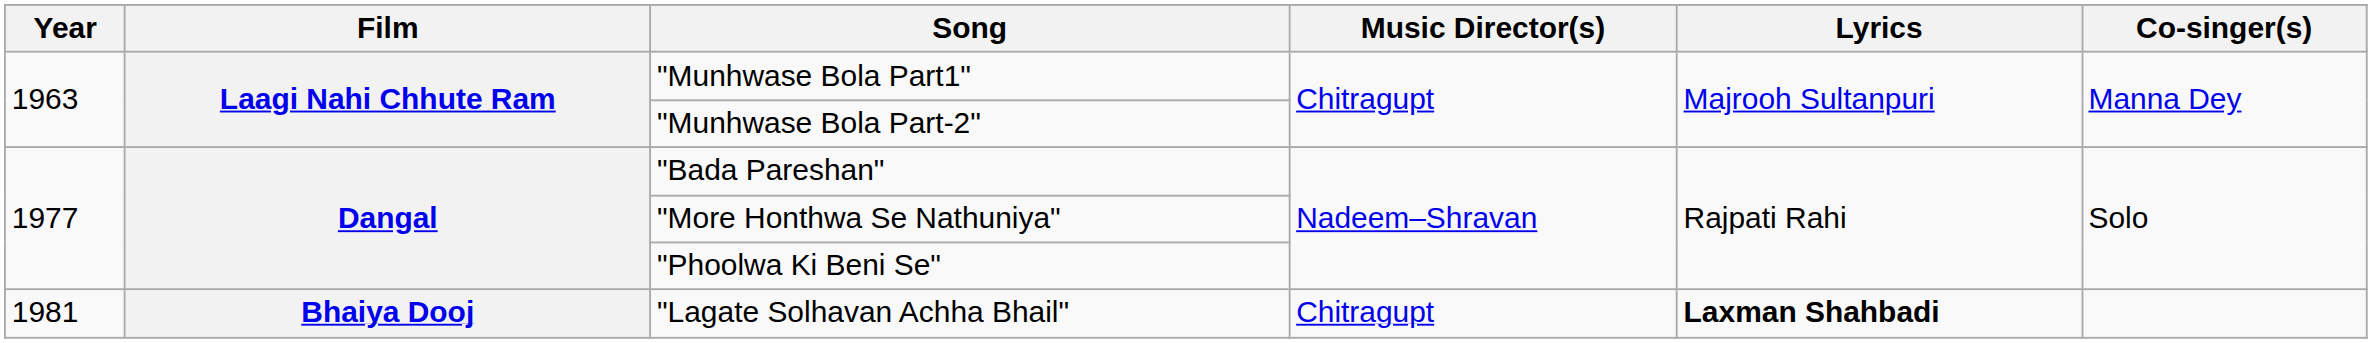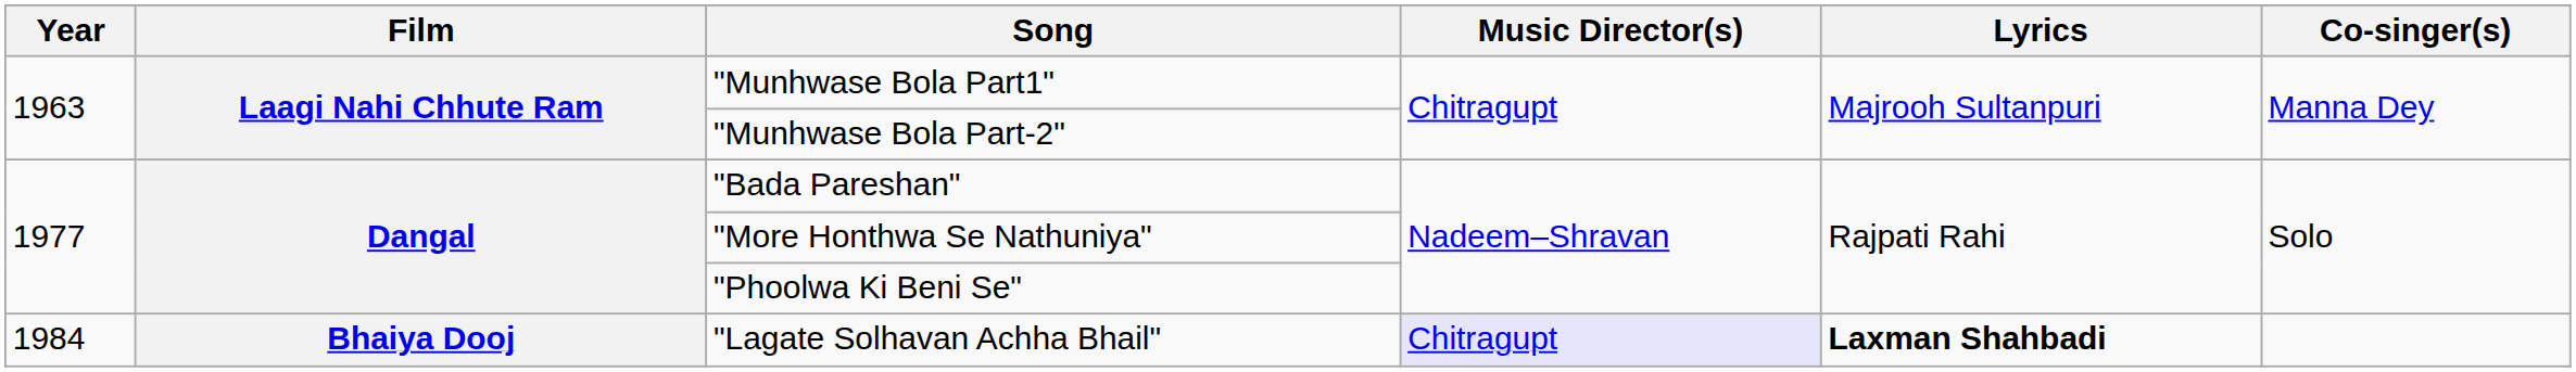 <table class="wikitable sortable" style="width:100%;">
 <tr>
 <th>Year</th>
 <th>Film</th>
 <th>Song</th>
 <th>Music Director(s)</th>
 <th>Lyrics</th>
 <th>Co-singer(s)</th>
 </tr>
 <tr>
 <td rowspan="2">1963</td>
 <th rowspan="2"><a href='#'>Laagi Nahi Chhute Ram</a></th>
 <td>"Munhwase Bola Part1"</td>
 <td rowspan="2"><a href='#'>Chitragupt</a></td>
 <td rowspan="2"><a href='#'>Majrooh Sultanpuri</a></td>
 <td rowspan="2"><a href='#'>Manna Dey</a></td>
 </tr>
 <tr>
 <td>"Munhwase Bola Part-2"</td>
 </tr>
 <tr>
 <td rowspan="3">1977</td>
 <th rowspan="3"><a href='#'>Dangal</a></th>
 <td>"Bada Pareshan"</td>
 <td rowspan="3"><a href='#'>Nadeem–Shravan</a></td>
 <td rowspan="3">Rajpati Rahi</td>
 <td rowspan="3">Solo</td>
 </tr>
 <tr>
 <td>"More Honthwa Se Nathuniya"</td>
 </tr>
 <tr>
 <td>"Phoolwa Ki Beni Se"</td>
 </tr>
 <tr>
-<td>1981</td>
+<td>1984</td>
 <th><a href='#'>Bhaiya Dooj</a></th>
 <td>"Lagate Solhavan Achha Bhail"</td>
-<td><a href='#'>Chitragupt</a></td>
+<td style="background: lavender;"><a href='#'>Chitragupt</a></td>
 <td><strong>Laxman Shahbadi</strong></td>
 <td></td>
 </tr>
 </table>
